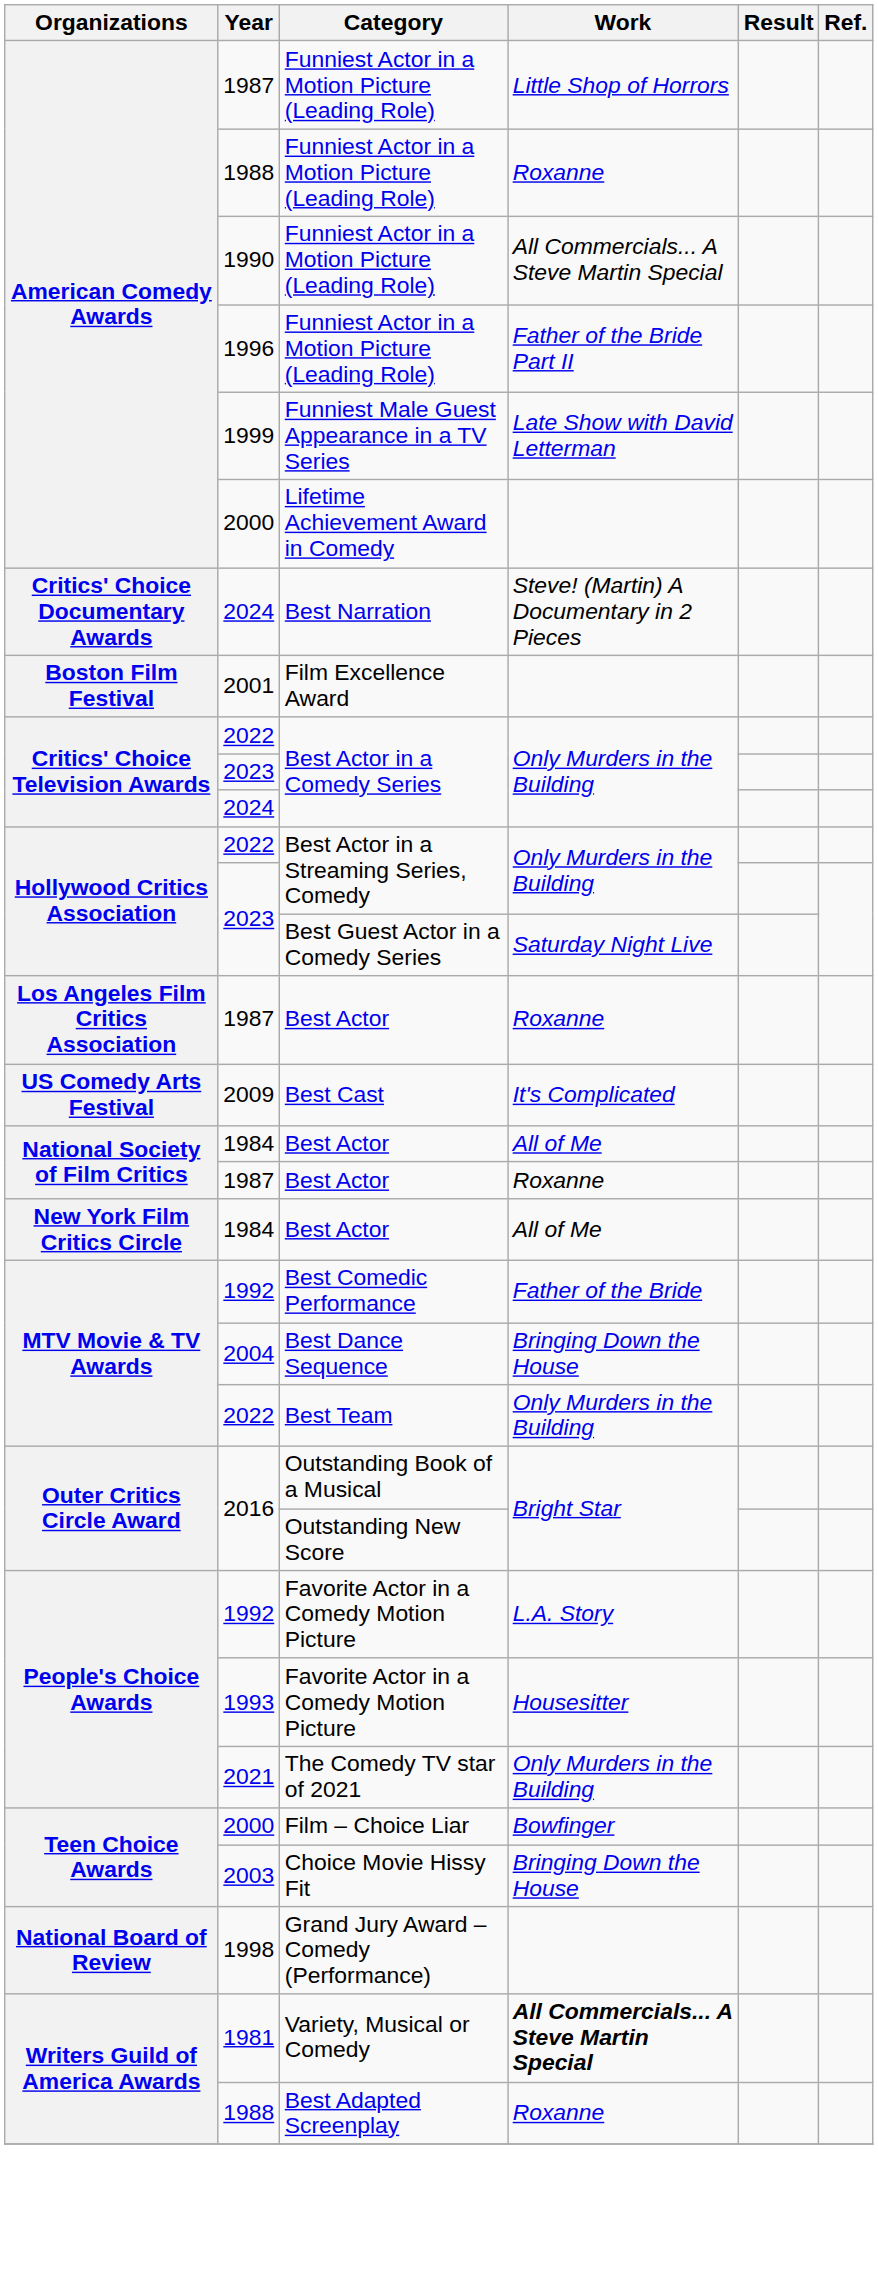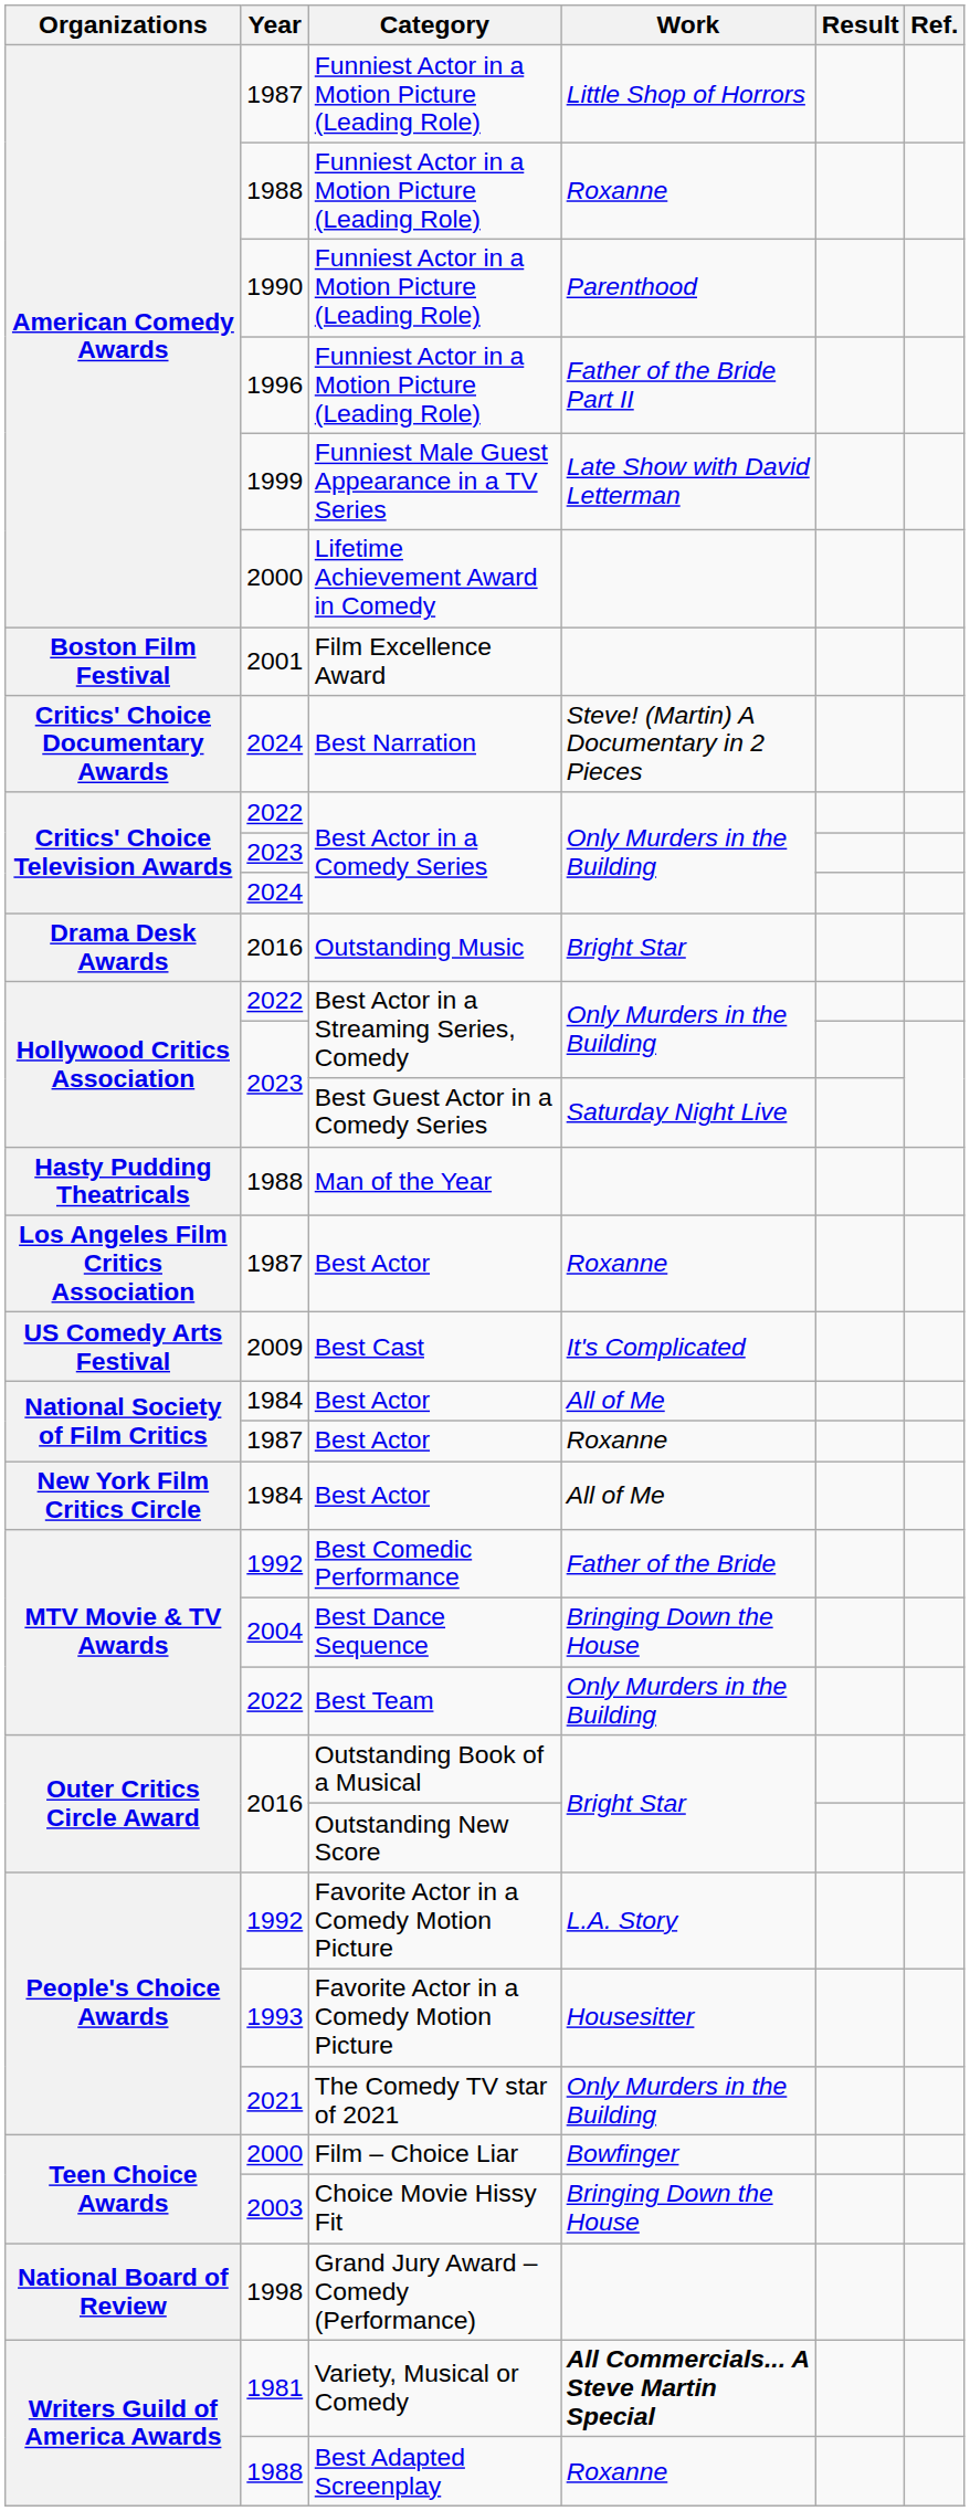 <table class="wikitable sortable plainrowheaders">
 <tr>
 <th>Organizations</th>
 <th>Year</th>
 <th>Category</th>
 <th>Work</th>
 <th>Result</th>
 <th class="unsortable">Ref.</th>
 </tr>
 <tr>
 <th rowspan="6" scope="row"><a href='#'>American Comedy Awards</a></th>
 <td style="text-align:center;">1987</td>
 <td><a href='#'>Funniest Actor in a Motion Picture (Leading Role)</a></td>
 <td><em><a href='#'>Little Shop of Horrors</a></em></td>
 <td></td>
 <td style="text-align:center;"></td>
 </tr>
 <tr>
 <td style="text-align:center;">1988</td>
 <td><a href='#'>Funniest Actor in a Motion Picture (Leading Role)</a></td>
 <td><em><a href='#'>Roxanne</a></em></td>
 <td></td>
 <td style="text-align:center;"></td>
 </tr>
 <tr>
 <td style="text-align:center;">1990</td>
 <td><a href='#'>Funniest Actor in a Motion Picture (Leading Role)</a></td>
-<td><em>All Commercials... A Steve Martin Special</em></td>
+<td><em><a href='#'>Parenthood</a></em></td>
 <td></td>
 <td style="text-align:center;"></td>
 </tr>
 <tr>
 <td style="text-align:center;">1996</td>
 <td><a href='#'>Funniest Actor in a Motion Picture (Leading Role)</a></td>
 <td><em><a href='#'>Father of the Bride Part II</a></em></td>
 <td></td>
 <td style="text-align:center;"></td>
 </tr>
 <tr>
 <td style="text-align:center;">1999</td>
 <td><a href='#'>Funniest Male Guest Appearance in a TV Series</a></td>
 <td><em><a href='#'>Late Show with David Letterman</a></em></td>
 <td></td>
 <td style="text-align:center;"></td>
 </tr>
 <tr>
 <td style="text-align:center;">2000</td>
 <td><a href='#'>Lifetime Achievement Award in Comedy</a></td>
 <td></td>
 <td></td>
 <td style="text-align:center;"></td>
 </tr>
 <tr>
+<th rowspan="1" scope="row"><a href='#'>Boston Film Festival</a></th>
+<td style="text-align:center;">2001</td>
+<td>Film Excellence Award</td>
+<td></td>
+<td></td>
+<td></td>
+</tr>
+<tr>
 <th scope="row"><a href='#'>Critics' Choice Documentary Awards</a></th>
 <td style="text-align:center;"><a href='#'>2024</a></td>
 <td><a href='#'>Best Narration</a></td>
 <td><em>Steve! (Martin) A Documentary in 2 Pieces</em></td>
 <td></td>
 <td style="text-align:center;"></td>
-</tr>
-<tr>
-<th rowspan="1" scope="row"><a href='#'>Boston Film Festival</a></th>
-<td style="text-align:center;">2001</td>
-<td>Film Excellence Award</td>
-<td></td>
-<td></td>
-<td></td>
 </tr>
 <tr>
 <th rowspan="3" scope="row"><a href='#'>Critics' Choice Television Awards</a></th>
 <td style="text-align:center;"><a href='#'>2022</a></td>
 <td rowspan="3"><a href='#'>Best Actor in a Comedy Series</a></td>
 <td rowspan="3"><em><a href='#'>Only Murders in the Building</a></em></td>
 <td></td>
 <td></td>
 </tr>
 <tr>
 <td style="text-align:center;"><a href='#'>2023</a></td>
 <td></td>
 <td></td>
 </tr>
 <tr>
 <td style="text-align:center;"><a href='#'>2024</a></td>
 <td></td>
 <td></td>
 </tr>
 <tr>
+<th rowspan="1" scope="row"><a href='#'>Drama Desk Awards</a></th>
+<td style="text-align:center;">2016</td>
+<td><a href='#'>Outstanding Music</a></td>
+<td><em><a href='#'>Bright Star</a></em></td>
+<td></td>
+<td style="text-align:center;"></td>
+</tr>
+<tr>
 <th rowspan="3" scope="row"><a href='#'>Hollywood Critics Association</a></th>
 <td style="text-align:center;"><a href='#'>2022</a></td>
 <td rowspan=2>Best Actor in a Streaming Series, Comedy</td>
 <td rowspan=2><em><a href='#'>Only Murders in the Building</a></em></td>
 <td></td>
 <td style="text-align:center;"></td>
 </tr>
 <tr>
 <td style="text-align:center;", rowspan=2><a href='#'>2023</a></td>
 <td></td>
 <td rowspan=2 style="text-align:center;"></td>
 </tr>
 <tr>
 <td>Best Guest Actor in a Comedy Series</td>
 <td><em><a href='#'>Saturday Night Live</a></em></td>
+<td></td>
+</tr>
+<tr>
+<th rowspan="1" scope="row"><a href='#'>Hasty Pudding Theatricals</a></th>
+<td style="text-align:center;">1988</td>
+<td><a href='#'>Man of the Year</a></td>
+<td></td>
+<td></td>
 <td></td>
 </tr>
 <tr>
 <th rowspan="1" scope="row"><a href='#'>Los Angeles Film Critics Association</a></th>
 <td style="text-align:center;">1987</td>
 <td><a href='#'>Best Actor</a></td>
 <td><em><a href='#'>Roxanne</a></em></td>
 <td></td>
 <td style="text-align:center;"></td>
 </tr>
 <tr>
 <th rowspan="1" scope="row"><a href='#'>US Comedy Arts Festival</a></th>
 <td style="text-align:center;">2009</td>
 <td><a href='#'>Best Cast</a></td>
 <td><em><a href='#'>It's Complicated</a></em></td>
 <td></td>
 <td></td>
 </tr>
 <tr>
 <th rowspan="2" scope="row"><a href='#'>National Society of Film Critics</a></th>
 <td style="text-align:center;">1984</td>
 <td><a href='#'>Best Actor</a></td>
 <td><em><a href='#'>All of Me</a></em></td>
 <td></td>
 <td style="text-align:center;"></td>
 </tr>
 <tr>
 <td style="text-align:center;">1987</td>
 <td><a href='#'>Best Actor</a></td>
 <td><em>Roxanne</em></td>
 <td></td>
 <td style="text-align:center;"></td>
 </tr>
 <tr>
 <th rowspan="1" scope="row"><a href='#'>New York Film Critics Circle</a></th>
 <td style="text-align:center;">1984</td>
 <td><a href='#'>Best Actor</a></td>
 <td><em>All of Me</em></td>
 <td></td>
 <td style="text-align:center;"></td>
 </tr>
 <tr>
 <th rowspan="3" scope="row"><a href='#'>MTV Movie & TV Awards</a></th>
 <td style="text-align:center;"><a href='#'>1992</a></td>
 <td><a href='#'>Best Comedic Performance</a></td>
 <td><em><a href='#'>Father of the Bride</a></em></td>
 <td></td>
 <td style="text-align:center;"></td>
 </tr>
 <tr>
 <td style="text-align:center;"><a href='#'>2004</a></td>
 <td><a href='#'>Best Dance Sequence</a></td>
 <td><em><a href='#'>Bringing Down the House</a></em></td>
 <td></td>
 <td style="text-align:center;"></td>
 </tr>
 <tr>
 <td style="text-align:center;"><a href='#'>2022</a></td>
 <td><a href='#'>Best Team</a></td>
 <td><em><a href='#'>Only Murders in the Building</a></em></td>
 <td></td>
 <td style="text-align:center;"></td>
 </tr>
 <tr>
 <th rowspan="2" scope="row"><a href='#'>Outer Critics Circle Award</a></th>
 <td style="text-align:center;", rowspan=2>2016</td>
 <td>Outstanding Book of a Musical</td>
 <td rowspan=2><em><a href='#'>Bright Star</a></em></td>
 <td></td>
 <td style="text-align:center;"></td>
 </tr>
 <tr>
 <td>Outstanding New Score</td>
 <td></td>
 <td style="text-align:center;"></td>
 </tr>
 <tr>
 <th rowspan="3" scope="row"><a href='#'>People's Choice Awards</a></th>
 <td style="text-align:center;"><a href='#'>1992</a></td>
 <td>Favorite Actor in a Comedy Motion Picture</td>
 <td><em><a href='#'>L.A. Story</a></em></td>
 <td></td>
 <td style="text-align:center;"></td>
 </tr>
 <tr>
 <td style="text-align:center;"><a href='#'>1993</a></td>
 <td>Favorite Actor in a Comedy Motion Picture</td>
 <td><em><a href='#'>Housesitter</a></em></td>
 <td></td>
 <td style="text-align:center;"></td>
 </tr>
 <tr>
 <td style="text-align:center;"><a href='#'>2021</a></td>
 <td>The Comedy TV star of 2021</td>
 <td><em><a href='#'>Only Murders in the Building</a></em></td>
 <td></td>
 <td style="text-align:center;"></td>
 </tr>
 <tr>
 <th rowspan="2" scope="row"><a href='#'>Teen Choice Awards</a></th>
 <td style="text-align:center;"><a href='#'>2000</a></td>
 <td>Film – Choice Liar</td>
 <td><em><a href='#'>Bowfinger</a></em></td>
 <td></td>
 <td style="text-align:center;"></td>
 </tr>
 <tr>
 <td style="text-align:center;"><a href='#'>2003</a></td>
 <td>Choice Movie Hissy Fit</td>
 <td><em><a href='#'>Bringing Down the House</a></em></td>
 <td></td>
 <td style="text-align:center;"></td>
 </tr>
 <tr>
 <th rowspan="1" scope="row"><a href='#'>National Board of Review</a></th>
 <td style="text-align:center;">1998</td>
 <td>Grand Jury Award – Comedy (Performance)</td>
 <td></td>
 <td></td>
 <td style="text-align:center;"></td>
 </tr>
 <tr>
 <th rowspan="2" scope="row"><a href='#'>Writers Guild of America Awards</a></th>
 <td style="text-align:center;"><a href='#'>1981</a></td>
 <td>Variety, Musical or Comedy</td>
 <td><strong><em>All Commercials... A Steve Martin Special</em></strong></td>
 <td></td>
 <td style="text-align:center;"></td>
 </tr>
 <tr>
 <td style="text-align:center;"><a href='#'>1988</a></td>
 <td><a href='#'>Best Adapted Screenplay</a></td>
 <td><em><a href='#'>Roxanne</a></em></td>
 <td></td>
 <td style="text-align:center;"></td>
 </tr>
 <tr>
 </tr>
 </table>
